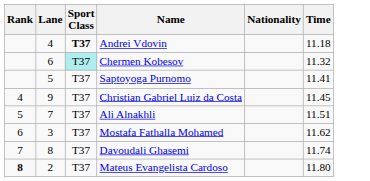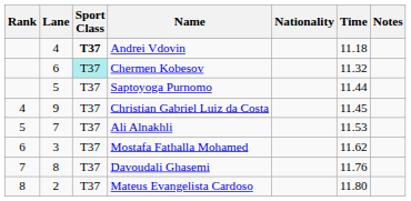 <table class="wikitable sortable" style="text-align:center">
 <tr>
 <th>Rank</th>
 <th>Lane</th>
 <th>Sport<br>Class</th>
 <th>Name</th>
 <th>Nationality</th>
 <th>Time</th>
+<th>Notes</th>
 </tr>
 <tr>
 <td></td>
 <td>4</td>
 <td><strong>T37</strong></td>
 <td align=left><a href='#'>Andrei Vdovin</a></td>
 <td align=left></td>
 <td>11.18</td>
+<td></td>
 </tr>
 <tr>
 <td></td>
 <td>6</td>
 <td style="background: paleturquoise;">T37</td>
 <td align=left><a href='#'>Chermen Kobesov</a></td>
 <td align=left></td>
 <td>11.32</td>
+<td></td>
 </tr>
 <tr>
 <td></td>
 <td>5</td>
 <td>T37</td>
 <td align=left><a href='#'>Saptoyoga Purnomo</a></td>
 <td align=left></td>
-<td>11.41</td>
+<td>11.44</td>
+<td></td>
 </tr>
 <tr>
 <td>4</td>
 <td>9</td>
 <td>T37</td>
 <td align=left><a href='#'>Christian Gabriel Luiz da Costa</a></td>
 <td align=left></td>
 <td>11.45</td>
+<td></td>
 </tr>
 <tr>
 <td>5</td>
 <td>7</td>
 <td>T37</td>
 <td align=left><a href='#'>Ali Alnakhli</a></td>
 <td align=left></td>
-<td>11.51</td>
+<td>11.53</td>
+<td></td>
 </tr>
 <tr>
 <td>6</td>
 <td>3</td>
 <td>T37</td>
 <td align=left><a href='#'>Mostafa Fathalla Mohamed</a></td>
 <td align=left></td>
 <td>11.62</td>
+<td></td>
 </tr>
 <tr>
 <td>7</td>
 <td>8</td>
 <td>T37</td>
 <td align=left><a href='#'>Davoudali Ghasemi</a></td>
 <td align=left></td>
-<td>11.74</td>
+<td>11.76</td>
+<td></td>
 </tr>
 <tr>
-<td><strong>8</strong></td>
+<td>8</td>
 <td>2</td>
 <td>T37</td>
 <td align=left><a href='#'>Mateus Evangelista Cardoso</a></td>
 <td align=left></td>
 <td>11.80</td>
+<td></td>
 </tr>
 </table>
